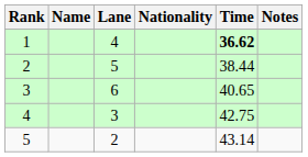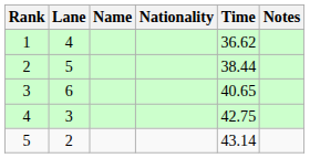 <table class="wikitable sortable" style="text-align:center">
 <tr>
 <th>Rank</th>
+<th>Lane</th>
 <th>Name</th>
-<th>Lane</th>
 <th>Nationality</th>
 <th>Time</th>
 <th>Notes</th>
 </tr>
 <tr bgcolor=ccffcc>
 <td>1</td>
-<td align=left></td>
 <td>4</td>
 <td align=left></td>
-<td><strong>36.62</strong></td>
+<td align=left></td>
+<td>36.62</td>
 <td><strong></strong></td>
 </tr>
 <tr bgcolor=ccffcc>
 <td>2</td>
+<td>5</td>
 <td align=left></td>
-<td>5</td>
 <td align=left></td>
 <td>38.44</td>
 <td><strong></strong></td>
 </tr>
 <tr bgcolor=ccffcc>
 <td>3</td>
+<td>6</td>
 <td align=left></td>
-<td>6</td>
 <td align=left></td>
 <td>40.65</td>
 <td><strong></strong></td>
 </tr>
 <tr bgcolor=ccffcc>
 <td>4</td>
+<td>3</td>
 <td align=left></td>
-<td>3</td>
 <td align=left></td>
 <td>42.75</td>
 <td><strong></strong></td>
 </tr>
 <tr>
 <td>5</td>
+<td>2</td>
 <td align=left></td>
-<td>2</td>
 <td align=left></td>
 <td>43.14</td>
 <td></td>
 </tr>
 </table>
